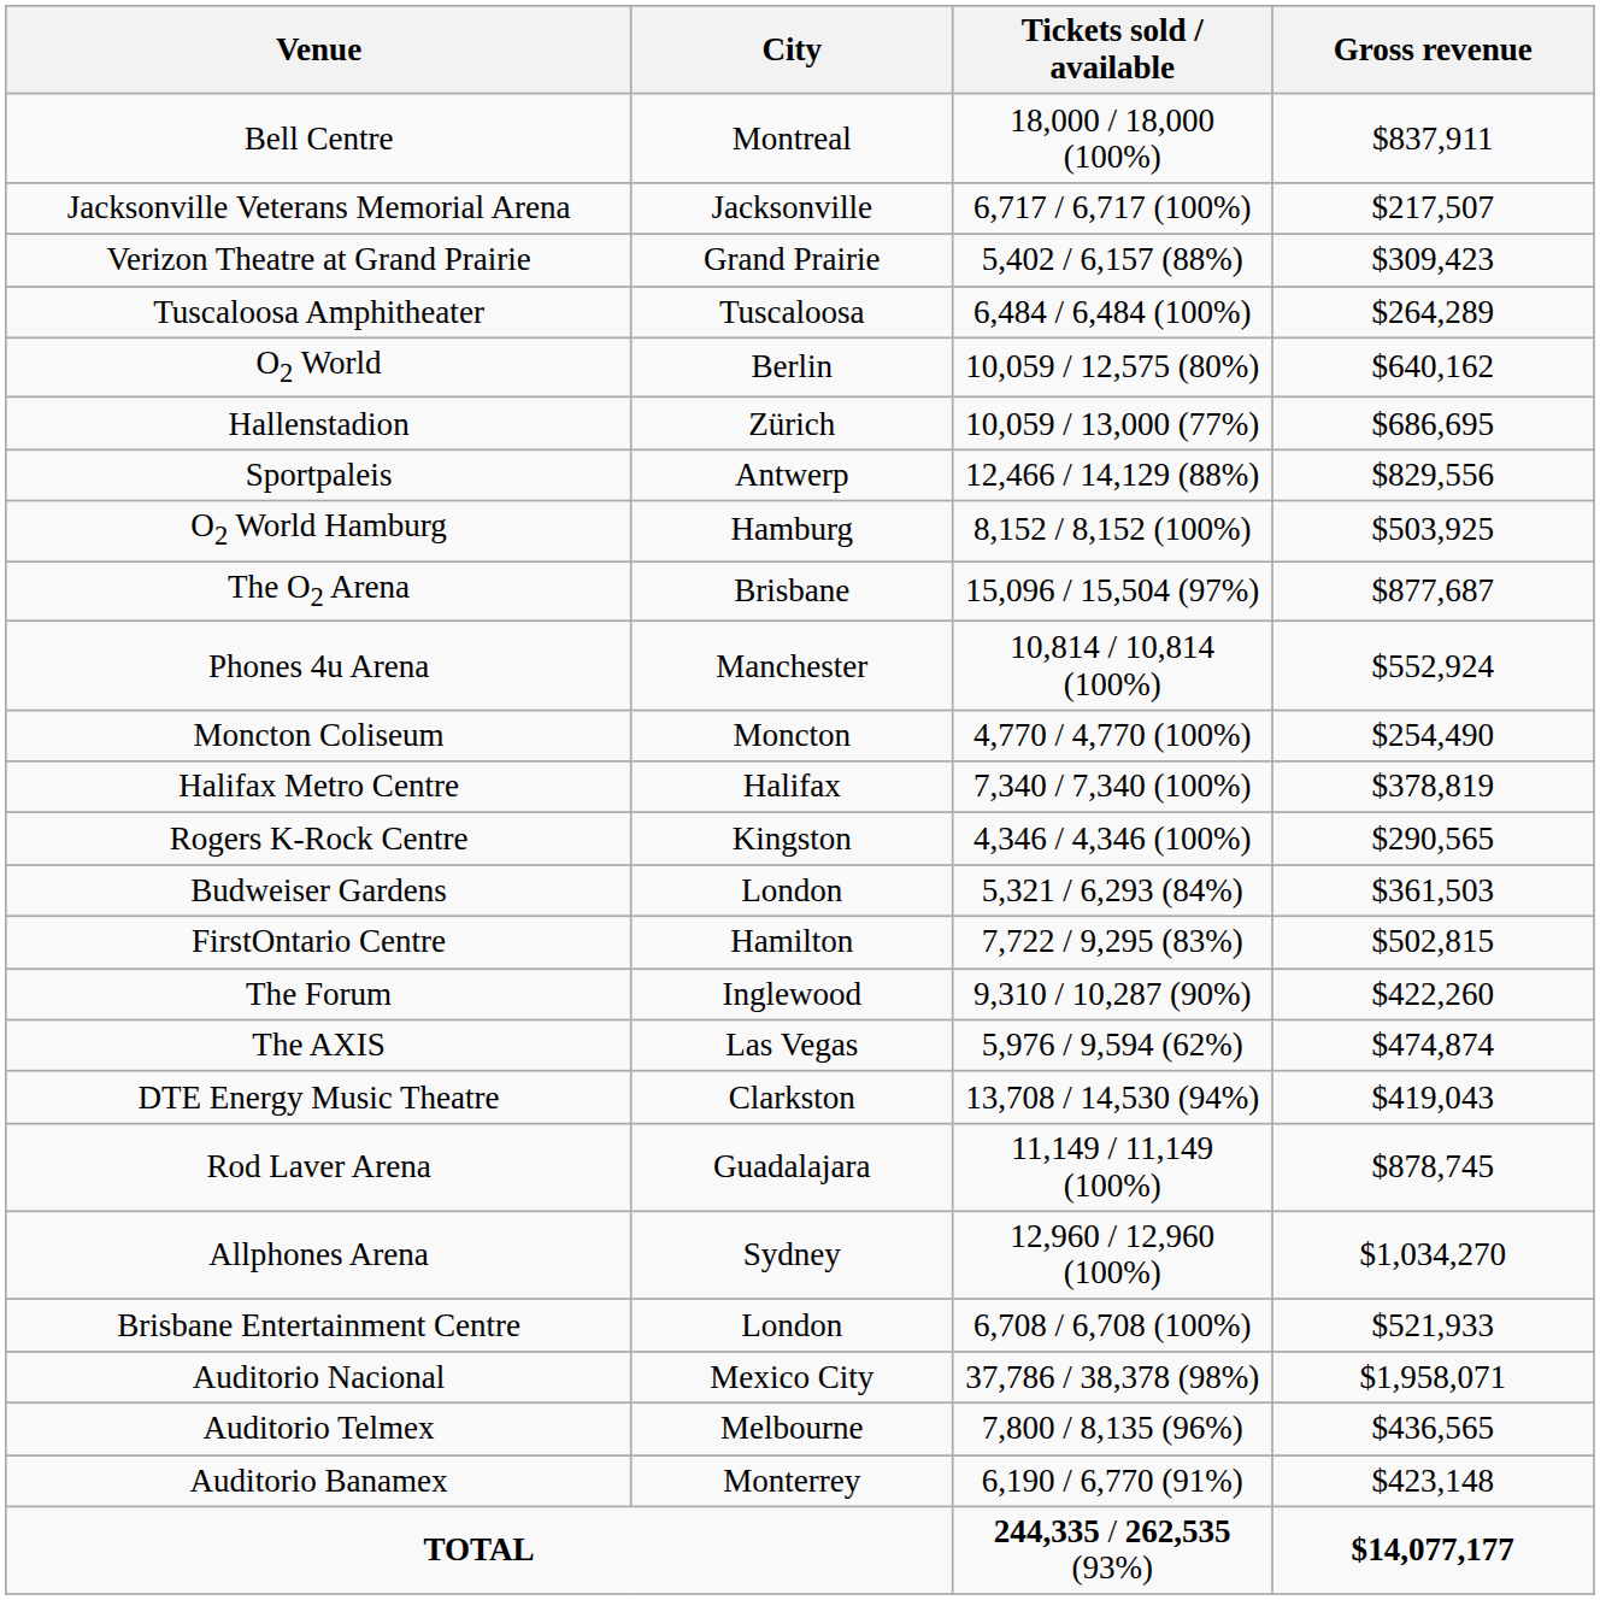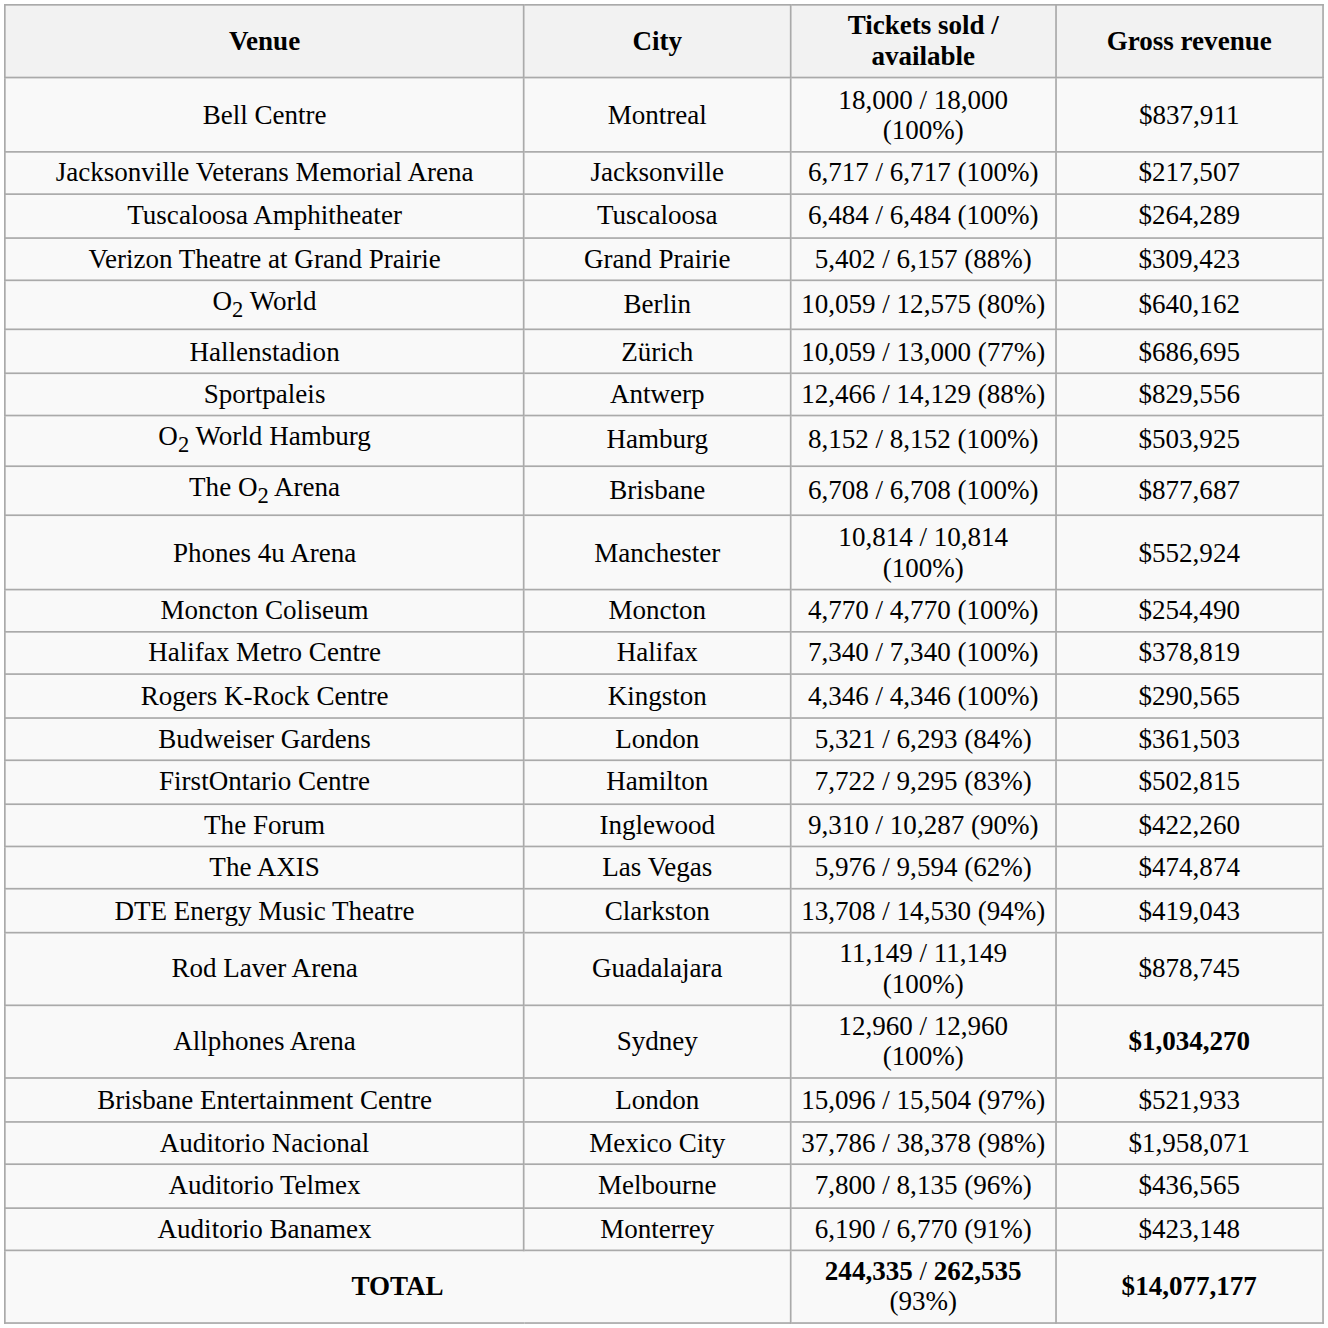 <table class="wikitable" style="text-align:center">
 <tr>
 <th style="width:300px;">Venue</th>
 <th style="width:150px;">City</th>
 <th style="width:150px;">Tickets sold / available</th>
 <th style="width:150px;">Gross revenue</th>
 </tr>
 <tr>
 <td>Bell Centre</td>
 <td>Montreal</td>
 <td>18,000 / 18,000 (100%)</td>
 <td>$837,911</td>
 </tr>
 <tr>
 <td>Jacksonville Veterans Memorial Arena</td>
 <td>Jacksonville</td>
 <td>6,717 / 6,717 (100%)</td>
 <td>$217,507</td>
 </tr>
 <tr>
+<td>Tuscaloosa Amphitheater</td>
+<td>Tuscaloosa</td>
+<td>6,484 / 6,484 (100%)</td>
+<td>$264,289</td>
+</tr>
+<tr>
 <td>Verizon Theatre at Grand Prairie</td>
 <td>Grand Prairie</td>
 <td>5,402 / 6,157 (88%)</td>
 <td>$309,423</td>
-</tr>
-<tr>
-<td>Tuscaloosa Amphitheater</td>
-<td>Tuscaloosa</td>
-<td>6,484 / 6,484 (100%)</td>
-<td>$264,289</td>
 </tr>
 <tr>
 <td>O<sub>2</sub> World</td>
 <td>Berlin</td>
 <td>10,059 / 12,575 (80%)</td>
 <td>$640,162</td>
 </tr>
 <tr>
 <td>Hallenstadion</td>
 <td>Zürich</td>
 <td>10,059 / 13,000 (77%)</td>
 <td>$686,695</td>
 </tr>
 <tr>
 <td>Sportpaleis</td>
 <td>Antwerp</td>
 <td>12,466 / 14,129 (88%)</td>
 <td>$829,556</td>
 </tr>
 <tr>
 <td>O<sub>2</sub> World Hamburg</td>
 <td>Hamburg</td>
 <td>8,152 / 8,152 (100%)</td>
 <td>$503,925</td>
 </tr>
 <tr>
 <td>The O<sub>2</sub> Arena</td>
 <td>Brisbane</td>
-<td>15,096 / 15,504 (97%)</td>
+<td>6,708 / 6,708 (100%)</td>
 <td>$877,687</td>
 </tr>
 <tr>
 <td>Phones 4u Arena</td>
 <td>Manchester</td>
 <td>10,814 / 10,814 (100%)</td>
 <td>$552,924</td>
 </tr>
 <tr>
 <td>Moncton Coliseum</td>
 <td>Moncton</td>
 <td>4,770 / 4,770 (100%)</td>
 <td>$254,490</td>
 </tr>
 <tr>
 <td>Halifax Metro Centre</td>
 <td>Halifax</td>
 <td>7,340 / 7,340 (100%)</td>
 <td>$378,819</td>
 </tr>
 <tr>
 <td>Rogers K-Rock Centre</td>
 <td>Kingston</td>
 <td>4,346 / 4,346 (100%)</td>
 <td>$290,565</td>
 </tr>
 <tr>
 <td>Budweiser Gardens</td>
 <td>London</td>
 <td>5,321 / 6,293 (84%)</td>
 <td>$361,503</td>
 </tr>
 <tr>
 <td>FirstOntario Centre</td>
 <td>Hamilton</td>
 <td>7,722 / 9,295 (83%)</td>
 <td>$502,815</td>
 </tr>
 <tr>
 <td>The Forum</td>
 <td>Inglewood</td>
 <td>9,310 / 10,287 (90%)</td>
 <td>$422,260</td>
 </tr>
 <tr>
 <td>The AXIS</td>
 <td>Las Vegas</td>
 <td>5,976 / 9,594 (62%)</td>
 <td>$474,874</td>
 </tr>
 <tr>
 <td>DTE Energy Music Theatre</td>
 <td>Clarkston</td>
 <td>13,708 / 14,530 (94%)</td>
 <td>$419,043</td>
 </tr>
 <tr>
 <td>Rod Laver Arena</td>
 <td>Guadalajara</td>
 <td>11,149 / 11,149 (100%)</td>
 <td>$878,745</td>
 </tr>
 <tr>
 <td>Allphones Arena</td>
 <td>Sydney</td>
 <td>12,960 / 12,960 (100%)</td>
-<td>$1,034,270</td>
+<td><strong>$1,034,270</strong></td>
 </tr>
 <tr>
 <td>Brisbane Entertainment Centre</td>
 <td>London</td>
-<td>6,708 / 6,708 (100%)</td>
+<td>15,096 / 15,504 (97%)</td>
 <td>$521,933</td>
 </tr>
 <tr>
 <td>Auditorio Nacional</td>
 <td>Mexico City</td>
 <td>37,786 / 38,378 (98%)</td>
 <td>$1,958,071</td>
 </tr>
 <tr>
 <td>Auditorio Telmex</td>
 <td>Melbourne</td>
 <td>7,800 / 8,135 (96%)</td>
 <td>$436,565</td>
 </tr>
 <tr>
 <td>Auditorio Banamex</td>
 <td>Monterrey</td>
 <td>6,190 / 6,770 (91%)</td>
 <td>$423,148</td>
 </tr>
 <tr>
 <td colspan="2"><strong>TOTAL</strong></td>
 <td><strong>244,335</strong> / <strong>262,535</strong> (93%)</td>
 <td><strong>$14,077,177</strong></td>
 </tr>
 </table>
